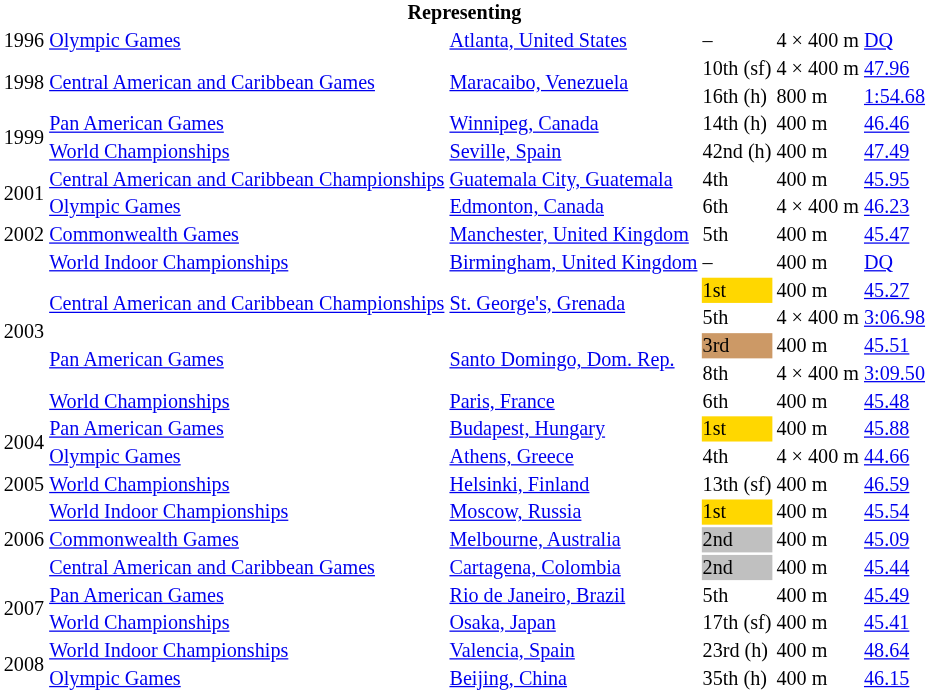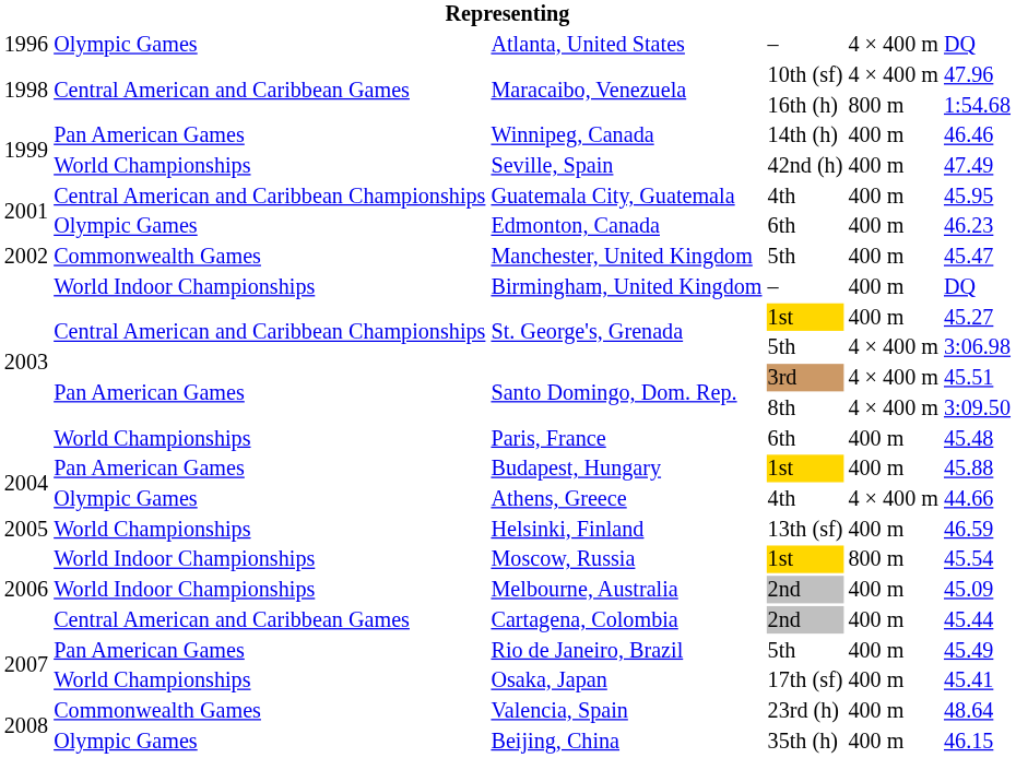 <table>
 <tr>
 <th colspan="6">Representing </th>
 </tr>
 <tr>
 <td>1996</td>
 <td><a href='#'>Olympic Games</a></td>
 <td><a href='#'>Atlanta, United States</a></td>
 <td>–</td>
 <td>4 × 400 m</td>
 <td><a href='#'>DQ</a></td>
 </tr>
 <tr>
 <td rowspan=2>1998</td>
 <td rowspan=2><a href='#'>Central American and Caribbean Games</a></td>
 <td rowspan=2><a href='#'>Maracaibo, Venezuela</a></td>
 <td>10th (sf)</td>
 <td>4 × 400 m</td>
 <td><a href='#'>47.96</a></td>
 </tr>
 <tr>
 <td>16th (h)</td>
 <td>800 m</td>
 <td><a href='#'>1:54.68</a></td>
 </tr>
 <tr>
 <td rowspan=2>1999</td>
 <td><a href='#'>Pan American Games</a></td>
 <td><a href='#'>Winnipeg, Canada</a></td>
 <td>14th (h)</td>
 <td>400 m</td>
 <td><a href='#'>46.46</a></td>
 </tr>
 <tr>
 <td><a href='#'>World Championships</a></td>
 <td><a href='#'>Seville, Spain</a></td>
 <td>42nd (h)</td>
 <td>400 m</td>
 <td><a href='#'>47.49</a></td>
 </tr>
 <tr>
 <td rowspan=2>2001</td>
 <td><a href='#'>Central American and Caribbean Championships</a></td>
 <td><a href='#'>Guatemala City, Guatemala</a></td>
 <td>4th</td>
 <td>400 m</td>
 <td><a href='#'>45.95</a></td>
 </tr>
 <tr>
 <td><a href='#'>Olympic Games</a></td>
 <td><a href='#'>Edmonton, Canada</a></td>
 <td>6th</td>
-<td>4 × 400 m</td>
+<td>400 m</td>
 <td><a href='#'>46.23</a></td>
 </tr>
 <tr>
 <td>2002</td>
 <td><a href='#'>Commonwealth Games</a></td>
 <td><a href='#'>Manchester, United Kingdom</a></td>
 <td>5th</td>
 <td>400 m</td>
 <td><a href='#'>45.47</a></td>
 </tr>
 <tr>
 <td rowspan=6>2003</td>
 <td><a href='#'>World Indoor Championships</a></td>
 <td><a href='#'>Birmingham, United Kingdom</a></td>
 <td>–</td>
 <td>400 m</td>
 <td><a href='#'>DQ</a></td>
 </tr>
 <tr>
 <td rowspan=2><a href='#'>Central American and Caribbean Championships</a></td>
 <td rowspan=2><a href='#'>St. George's, Grenada</a></td>
 <td bgcolor=gold>1st</td>
 <td>400 m</td>
 <td><a href='#'>45.27</a></td>
 </tr>
 <tr>
 <td>5th</td>
 <td>4 × 400 m</td>
 <td><a href='#'>3:06.98</a></td>
 </tr>
 <tr>
 <td rowspan=2><a href='#'>Pan American Games</a></td>
 <td rowspan=2><a href='#'>Santo Domingo, Dom. Rep.</a></td>
 <td bgcolor=cc9966>3rd</td>
-<td>400 m</td>
+<td>4 × 400 m</td>
 <td><a href='#'>45.51</a></td>
 </tr>
 <tr>
 <td>8th</td>
 <td>4 × 400 m</td>
 <td><a href='#'>3:09.50</a></td>
 </tr>
 <tr>
 <td><a href='#'>World Championships</a></td>
 <td><a href='#'>Paris, France</a></td>
 <td>6th</td>
 <td>400 m</td>
 <td><a href='#'>45.48</a></td>
 </tr>
 <tr>
 <td rowspan=2>2004</td>
 <td><a href='#'>Pan American Games</a></td>
 <td><a href='#'>Budapest, Hungary</a></td>
 <td bgcolor=gold>1st</td>
 <td>400 m</td>
 <td><a href='#'>45.88</a></td>
 </tr>
 <tr>
 <td><a href='#'>Olympic Games</a></td>
 <td><a href='#'>Athens, Greece</a></td>
 <td>4th</td>
 <td>4 × 400 m</td>
 <td><a href='#'>44.66</a></td>
 </tr>
 <tr>
 <td>2005</td>
 <td><a href='#'>World Championships</a></td>
 <td><a href='#'>Helsinki, Finland</a></td>
 <td>13th (sf)</td>
 <td>400 m</td>
 <td><a href='#'>46.59</a></td>
 </tr>
 <tr>
 <td rowspan=3>2006</td>
 <td><a href='#'>World Indoor Championships</a></td>
 <td><a href='#'>Moscow, Russia</a></td>
 <td bgcolor=gold>1st</td>
-<td>400 m</td>
+<td>800 m</td>
 <td><a href='#'>45.54</a></td>
 </tr>
 <tr>
-<td><a href='#'>Commonwealth Games</a></td>
+<td><a href='#'>World Indoor Championships</a></td>
 <td><a href='#'>Melbourne, Australia</a></td>
 <td bgcolor=silver>2nd</td>
 <td>400 m</td>
 <td><a href='#'>45.09</a></td>
 </tr>
 <tr>
 <td><a href='#'>Central American and Caribbean Games</a></td>
 <td><a href='#'>Cartagena, Colombia</a></td>
 <td bgcolor=silver>2nd</td>
 <td>400 m</td>
 <td><a href='#'>45.44</a></td>
 </tr>
 <tr>
 <td rowspan=2>2007</td>
 <td><a href='#'>Pan American Games</a></td>
 <td><a href='#'>Rio de Janeiro, Brazil</a></td>
 <td>5th</td>
 <td>400 m</td>
 <td><a href='#'>45.49</a></td>
 </tr>
 <tr>
 <td><a href='#'>World Championships</a></td>
 <td><a href='#'>Osaka, Japan</a></td>
 <td>17th (sf)</td>
 <td>400 m</td>
 <td><a href='#'>45.41</a></td>
 </tr>
 <tr>
 <td rowspan=2>2008</td>
-<td><a href='#'>World Indoor Championships</a></td>
+<td><a href='#'>Commonwealth Games</a></td>
 <td><a href='#'>Valencia, Spain</a></td>
 <td>23rd (h)</td>
 <td>400 m</td>
 <td><a href='#'>48.64</a></td>
 </tr>
 <tr>
 <td><a href='#'>Olympic Games</a></td>
 <td><a href='#'>Beijing, China</a></td>
 <td>35th (h)</td>
 <td>400 m</td>
 <td><a href='#'>46.15</a></td>
 </tr>
 </table>
